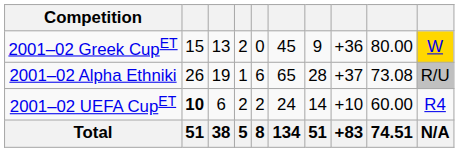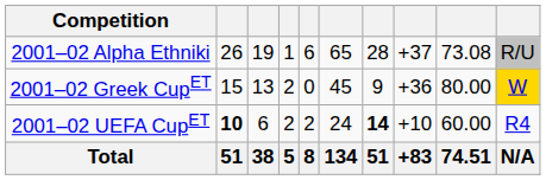 <table class="wikitable" style="text-align:center">
 <tr>
 <th>Competition</th>
 <th></th>
 <th></th>
 <th></th>
 <th></th>
 <th></th>
 <th></th>
 <th></th>
 <th></th>
 <th></th>
 </tr>
 <tr>
+<td><a href='#'>2001–02 Alpha Ethniki</a></td>
+<td>26</td>
+<td>19</td>
+<td>1</td>
+<td>6</td>
+<td>65</td>
+<td>28</td>
+<td>+37</td>
+<td>73.08</td>
+<td bgcolor=#C0C0C0>R/U</td>
+</tr>
+<tr>
 <td><a href='#'>2001–02 Greek Cup</a><sup><a href='#'>ET</a></sup></td>
 <td>15</td>
 <td>13</td>
 <td>2</td>
 <td>0</td>
 <td>45</td>
 <td>9</td>
 <td>+36</td>
 <td>80.00</td>
 <td bgcolor=#FFD700><a href='#'>W</a></td>
 </tr>
 <tr>
-<td><a href='#'>2001–02 Alpha Ethniki</a></td>
-<td>26</td>
-<td>19</td>
-<td>1</td>
-<td>6</td>
-<td>65</td>
-<td>28</td>
-<td>+37</td>
-<td>73.08</td>
-<td bgcolor=#C0C0C0>R/U</td>
-</tr>
-<tr>
 <td><a href='#'>2001–02 UEFA Cup</a><sup><a href='#'>ET</a></sup></td>
 <td><strong>10</strong></td>
 <td>6</td>
 <td>2</td>
 <td>2</td>
 <td>24</td>
-<td>14</td>
+<td><strong>14</strong></td>
 <td>+10</td>
 <td>60.00</td>
 <td><a href='#'>R4</a></td>
 </tr>
 <tr>
 <th>Total</th>
 <th>51</th>
 <th>38</th>
 <th>5</th>
 <th>8</th>
 <th>134</th>
 <th>51</th>
 <th>+83</th>
 <th>74.51</th>
 <th>N/A</th>
 </tr>
 </table>
